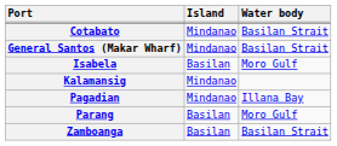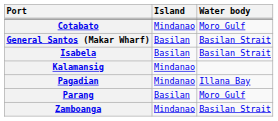 <table class="wikitable sortable plainrowheaders" style="font-size:95%;">
 <tr style="border-bottom:double grey;">
 <th scope="col" style="text-align:left;">Port </th>
 <th scope="col" style="text-align:left;">Island</th>
 <th scope="col" style="text-align:left;">Water body</th>
 </tr>
 <tr>
 <th scope="row"><a href='#'>Cotabato</a></th>
 <td><a href='#'>Mindanao</a></td>
-<td><a href='#'>Basilan Strait</a></td>
+<td><a href='#'>Moro Gulf</a></td>
 </tr>
 <tr>
 <th scope="row"><a href='#'>General Santos</a> (Makar Wharf)</th>
-<td><a href='#'>Mindanao</a></td>
+<td><a href='#'>Basilan</a></td>
 <td><a href='#'>Basilan Strait</a></td>
 </tr>
 <tr>
 <th scope="row"><a href='#'>Isabela</a></th>
 <td><a href='#'>Basilan</a></td>
-<td><a href='#'>Moro Gulf</a></td>
+<td><a href='#'>Basilan Strait</a></td>
 </tr>
 <tr>
 <th scope="row"><a href='#'>Kalamansig</a></th>
 <td><a href='#'>Mindanao</a></td>
 <td></td>
 </tr>
 <tr>
 <th scope="row"><a href='#'>Pagadian</a></th>
 <td><a href='#'>Mindanao</a></td>
 <td><a href='#'>Illana Bay</a></td>
 </tr>
 <tr>
 <th scope="row"><a href='#'>Parang</a></th>
 <td><a href='#'>Basilan</a></td>
 <td><a href='#'>Moro Gulf</a></td>
 </tr>
 <tr>
 <th scope="row"><a href='#'>Zamboanga</a></th>
-<td><a href='#'>Basilan</a></td>
+<td><a href='#'>Mindanao</a></td>
 <td><a href='#'>Basilan Strait</a></td>
 </tr>
 </table>
